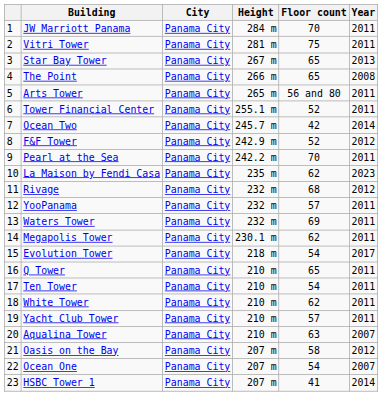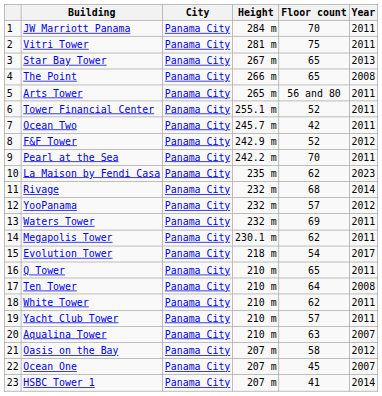 <table class="wikitable sortable">
 <tr>
 <th></th>
 <th>Building</th>
 <th>City</th>
 <th>Height</th>
 <th>Floor count</th>
 <th>Year</th>
 </tr>
 <tr>
 <td>1</td>
 <td><a href='#'>JW Marriott Panama</a></td>
 <td><a href='#'>Panama City</a></td>
 <td align=right>284 m</td>
 <td align=center>70</td>
 <td align=center>2011</td>
 </tr>
 <tr>
 <td>2</td>
 <td><a href='#'>Vitri Tower</a></td>
 <td><a href='#'>Panama City</a></td>
 <td align=right>281 m</td>
 <td align=center>75</td>
 <td align=center>2011</td>
 </tr>
 <tr>
 <td>3</td>
 <td><a href='#'>Star Bay Tower</a></td>
 <td><a href='#'>Panama City</a></td>
 <td align=right>267 m</td>
 <td align=center>65</td>
 <td align=center>2013</td>
 </tr>
 <tr>
 <td>4</td>
 <td><a href='#'>The Point</a></td>
 <td><a href='#'>Panama City</a></td>
 <td align=right>266 m</td>
 <td align=center>65</td>
 <td align=center>2008</td>
 </tr>
 <tr>
 <td>5</td>
 <td><a href='#'>Arts Tower</a></td>
 <td><a href='#'>Panama City</a></td>
 <td align=right>265 m</td>
 <td align=center>56 and 80</td>
 <td align=center>2011</td>
 </tr>
 <tr>
 <td>6</td>
 <td><a href='#'>Tower Financial Center</a></td>
 <td><a href='#'>Panama City</a></td>
 <td align=right>255.1 m</td>
 <td align=center>52</td>
 <td align=center>2011</td>
 </tr>
 <tr>
 <td>7</td>
 <td><a href='#'>Ocean Two</a></td>
 <td><a href='#'>Panama City</a></td>
 <td align=right>245.7 m</td>
 <td align=center>42</td>
-<td align=center>2014</td>
+<td align=center>2011</td>
 </tr>
 <tr>
 <td>8</td>
 <td><a href='#'>F&F Tower</a></td>
 <td><a href='#'>Panama City</a></td>
 <td align=right>242.9 m</td>
 <td align=center>52</td>
 <td align=center>2012</td>
 </tr>
 <tr>
 <td>9</td>
 <td><a href='#'>Pearl at the Sea</a></td>
 <td><a href='#'>Panama City</a></td>
 <td align=right>242.2 m</td>
 <td align=center>70</td>
 <td align=center>2011</td>
 </tr>
 <tr>
 <td>10</td>
 <td><a href='#'>La Maison by Fendi Casa</a></td>
 <td><a href='#'>Panama City</a></td>
 <td align=right>235 m</td>
 <td align=center>62</td>
 <td align=center>2023</td>
 </tr>
 <tr>
 <td>11</td>
 <td><a href='#'>Rivage</a></td>
 <td><a href='#'>Panama City</a></td>
 <td align=right>232 m</td>
 <td align=center>68</td>
-<td align=center>2012</td>
+<td align=center>2014</td>
 </tr>
 <tr>
 <td>12</td>
 <td><a href='#'>YooPanama</a></td>
 <td><a href='#'>Panama City</a></td>
 <td align=right>232 m</td>
 <td align=center>57</td>
-<td align=center>2011</td>
+<td align=center>2012</td>
 </tr>
 <tr>
 <td>13</td>
 <td><a href='#'>Waters Tower</a></td>
 <td><a href='#'>Panama City</a></td>
 <td align=right>232 m</td>
 <td align=center>69</td>
 <td align=center>2011</td>
 </tr>
 <tr>
 <td>14</td>
 <td><a href='#'>Megapolis Tower</a></td>
 <td><a href='#'>Panama City</a></td>
 <td align=right>230.1 m</td>
 <td align=center>62</td>
 <td align=center>2011</td>
 </tr>
 <tr>
 <td>15</td>
 <td><a href='#'>Evolution Tower</a></td>
 <td><a href='#'>Panama City</a></td>
 <td align=right>218 m</td>
 <td align=center>54</td>
 <td align=center>2017</td>
 </tr>
 <tr>
 <td>16</td>
 <td><a href='#'>Q Tower</a></td>
 <td><a href='#'>Panama City</a></td>
 <td align=right>210 m</td>
 <td align=center>65</td>
 <td align=center>2011</td>
 </tr>
 <tr>
 <td>17</td>
 <td><a href='#'>Ten Tower</a></td>
 <td><a href='#'>Panama City</a></td>
 <td align=right>210 m</td>
-<td align=center>54</td>
-<td align=center>2011</td>
+<td align=center>64</td>
+<td align=center>2008</td>
 </tr>
 <tr>
 <td>18</td>
 <td><a href='#'>White Tower</a></td>
 <td><a href='#'>Panama City</a></td>
 <td align=right>210 m</td>
 <td align=center>62</td>
 <td align=center>2011</td>
 </tr>
 <tr>
 <td>19</td>
 <td><a href='#'>Yacht Club Tower</a></td>
 <td><a href='#'>Panama City</a></td>
 <td align=right>210 m</td>
 <td align=center>57</td>
 <td align=center>2011</td>
 </tr>
 <tr>
 <td>20</td>
 <td><a href='#'>Aqualina Tower</a></td>
 <td><a href='#'>Panama City</a></td>
 <td align=right>210 m</td>
 <td align=center>63</td>
 <td align=center>2007</td>
 </tr>
 <tr>
 <td>21</td>
 <td><a href='#'>Oasis on the Bay</a></td>
 <td><a href='#'>Panama City</a></td>
 <td align=right>207 m</td>
 <td align=center>58</td>
 <td align=center>2012</td>
 </tr>
 <tr>
 <td>22</td>
 <td><a href='#'>Ocean One</a></td>
 <td><a href='#'>Panama City</a></td>
 <td align=right>207 m</td>
-<td align=center>54</td>
+<td align=center>45</td>
 <td align=center>2007</td>
 </tr>
 <tr>
 <td>23</td>
 <td><a href='#'>HSBC Tower 1</a></td>
 <td><a href='#'>Panama City</a></td>
 <td align=right>207 m</td>
 <td align=center>41</td>
 <td align=center>2014</td>
 </tr>
 </table>
